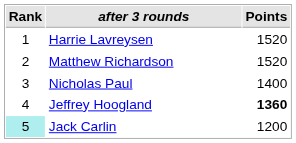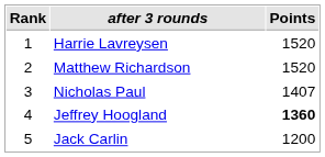 <table cellspacing="1" cellpadding="3" style="border:1px solid #aaa; font-size:90%;">
 <tr style="background:#e4e4e4;">
 <th style="border-bottom:1px solid #aaa; width:10px;">Rank</th>
 <th style="border-bottom:1px solid #aaa; width:200px; white-space:nowrap;"><em>after 3 rounds</em> </th>
 <th style="border-bottom:1px solid #aaa; width:20px;">Points</th>
 </tr>
 <tr>
 <td align=center>1</td>
 <td> <a href='#'>Harrie Lavreysen</a></td>
 <td align=right>1520</td>
 </tr>
 <tr>
 <td align=center>2</td>
 <td> <a href='#'>Matthew Richardson</a></td>
 <td align=right>1520</td>
 </tr>
 <tr>
 <td align=center>3</td>
 <td> <a href='#'>Nicholas Paul</a></td>
-<td align=right>1400</td>
+<td align=right>1407</td>
 </tr>
 <tr>
 <td align=center>4</td>
 <td> <a href='#'>Jeffrey Hoogland</a></td>
 <td align=right><strong>1360</strong></td>
 </tr>
 <tr>
-<td align=center style="background: paleturquoise;">5</td>
+<td align=center>5</td>
 <td> <a href='#'>Jack Carlin</a></td>
 <td align=right>1200</td>
 </tr>
 </table>
